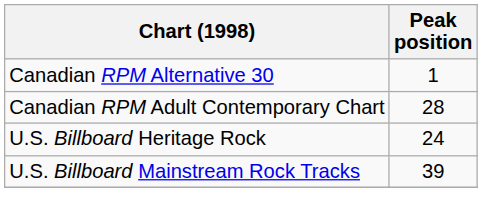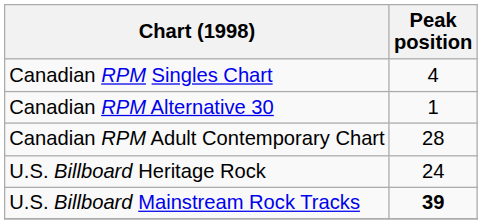 <table class="wikitable">
 <tr>
 <th>Chart (1998)</th>
 <th>Peak<br>position</th>
+</tr>
+<tr>
+<td align="left">Canadian <em><a href='#'>RPM</a></em> <a href='#'>Singles Chart</a></td>
+<td align="center">4</td>
 </tr>
 <tr>
 <td align="left">Canadian <a href='#'><em>RPM</em> Alternative 30</a></td>
 <td align="center">1</td>
 </tr>
 <tr>
 <td align="left">Canadian <em>RPM</em> Adult Contemporary Chart</td>
 <td align="center">28</td>
 </tr>
 <tr>
 <td align="left">U.S. <em>Billboard</em> Heritage Rock</td>
 <td align="center">24</td>
 </tr>
 <tr>
 <td align="left">U.S. <em>Billboard</em> <a href='#'>Mainstream Rock Tracks</a></td>
-<td align="center">39</td>
+<td align="center"><strong>39</strong></td>
 </tr>
 <tr>
 </tr>
 </table>
